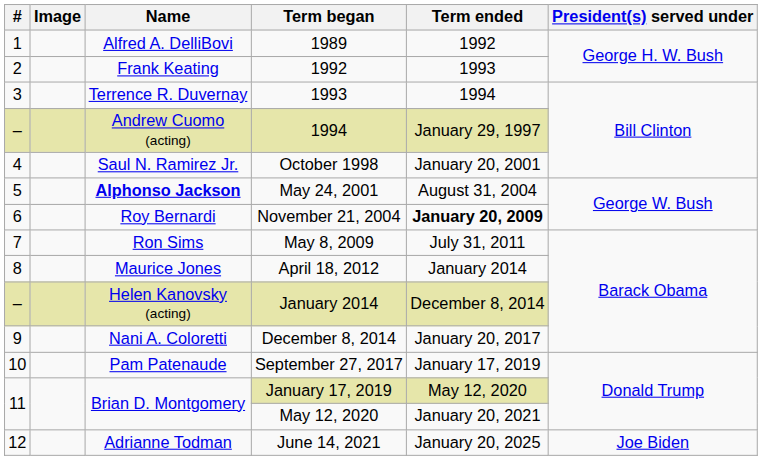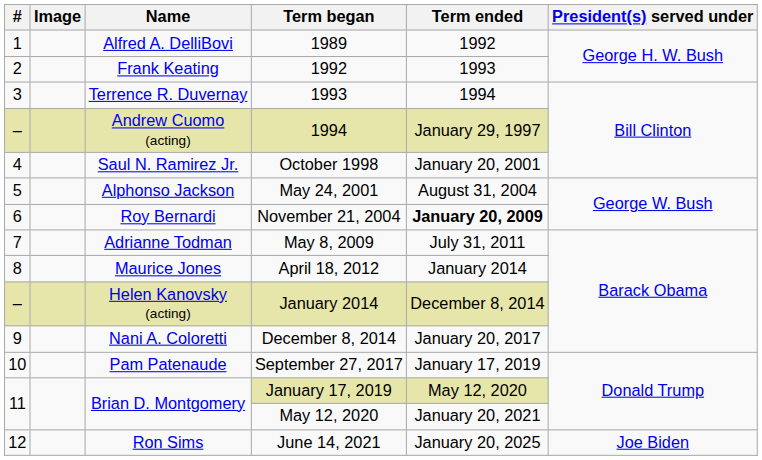 <table class="wikitable" style="text-align:center">
 <tr>
 <th>#</th>
 <th>Image</th>
 <th>Name</th>
 <th>Term began</th>
 <th>Term ended</th>
 <th><a href='#'>President(s)</a> served under</th>
 </tr>
 <tr>
 <td>1</td>
 <td></td>
 <td><a href='#'>Alfred A. DelliBovi</a></td>
 <td>1989</td>
 <td>1992</td>
 <td rowspan="2"><a href='#'>George H. W. Bush</a></td>
 </tr>
 <tr>
 <td>2</td>
 <td></td>
 <td><a href='#'>Frank Keating</a></td>
 <td>1992</td>
 <td>1993</td>
 </tr>
 <tr>
 <td>3</td>
 <td></td>
 <td><a href='#'>Terrence R. Duvernay</a></td>
 <td>1993</td>
 <td>1994</td>
 <td rowspan=3><a href='#'>Bill Clinton</a></td>
 </tr>
 <tr bgcolor="#e6e6aa">
 <td>–</td>
 <td></td>
 <td><a href='#'>Andrew Cuomo</a><br><small>(acting)</small></td>
 <td>1994</td>
 <td>January 29, 1997</td>
 </tr>
 <tr>
 <td>4</td>
 <td></td>
 <td><a href='#'>Saul N. Ramirez Jr.</a></td>
 <td>October 1998</td>
 <td>January 20, 2001</td>
 </tr>
 <tr>
 <td>5</td>
 <td></td>
-<td><strong><a href='#'>Alphonso Jackson</a></strong></td>
+<td><a href='#'>Alphonso Jackson</a></td>
 <td>May 24, 2001</td>
 <td>August 31, 2004</td>
 <td rowspan=2><a href='#'>George W. Bush</a></td>
 </tr>
 <tr>
 <td>6</td>
 <td></td>
 <td><a href='#'>Roy Bernardi</a></td>
 <td>November 21, 2004</td>
 <td><strong>January 20, 2009</strong></td>
 </tr>
 <tr>
 <td>7</td>
 <td></td>
-<td><a href='#'>Ron Sims</a></td>
+<td><a href='#'>Adrianne Todman</a></td>
 <td>May 8, 2009</td>
 <td>July 31, 2011</td>
 <td rowspan=4><a href='#'>Barack Obama</a></td>
 </tr>
 <tr>
 <td>8</td>
 <td></td>
 <td><a href='#'>Maurice Jones</a></td>
 <td>April 18, 2012</td>
 <td>January 2014</td>
 </tr>
 <tr bgcolor="#e6e6aa">
 <td>–</td>
 <td></td>
 <td><a href='#'>Helen Kanovsky</a><br><small>(acting)</small></td>
 <td>January 2014</td>
 <td>December 8, 2014</td>
 </tr>
 <tr>
 <td>9</td>
 <td></td>
 <td><a href='#'>Nani A. Coloretti</a></td>
 <td>December 8, 2014</td>
 <td>January 20, 2017</td>
 </tr>
 <tr>
 <td>10</td>
 <td></td>
 <td><a href='#'>Pam Patenaude</a></td>
 <td>September 27, 2017</td>
 <td>January 17, 2019</td>
 <td rowspan=3><a href='#'>Donald Trump</a></td>
 </tr>
 <tr>
 <td rowspan=2>11</td>
 <td rowspan=2></td>
 <td rowspan=2><a href='#'>Brian D. Montgomery</a></td>
 <td bgcolor="#e6e6aa">January 17, 2019</td>
 <td bgcolor="#e6e6aa">May 12, 2020</td>
 </tr>
 <tr>
 <td>May 12, 2020</td>
 <td>January 20, 2021</td>
 </tr>
 <tr>
 <td>12</td>
 <td></td>
-<td><a href='#'>Adrianne Todman</a></td>
+<td><a href='#'>Ron Sims</a></td>
 <td>June 14, 2021</td>
 <td>January 20, 2025</td>
 <td><a href='#'>Joe Biden</a></td>
 </tr>
 </table>
